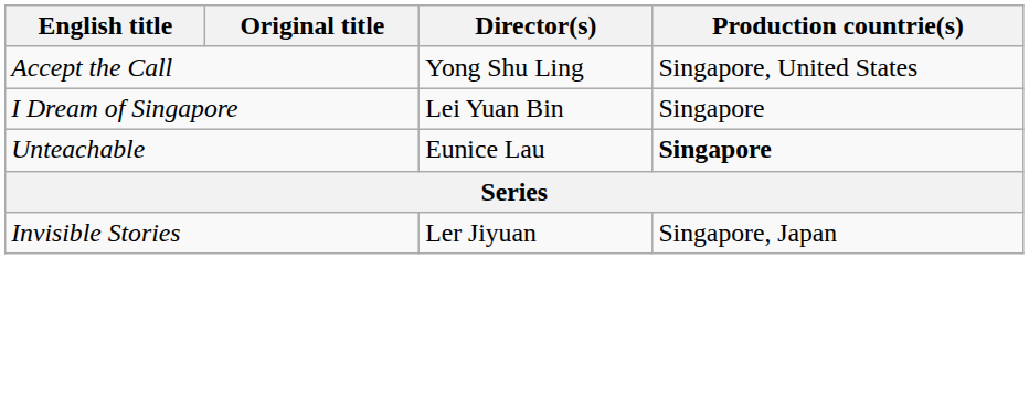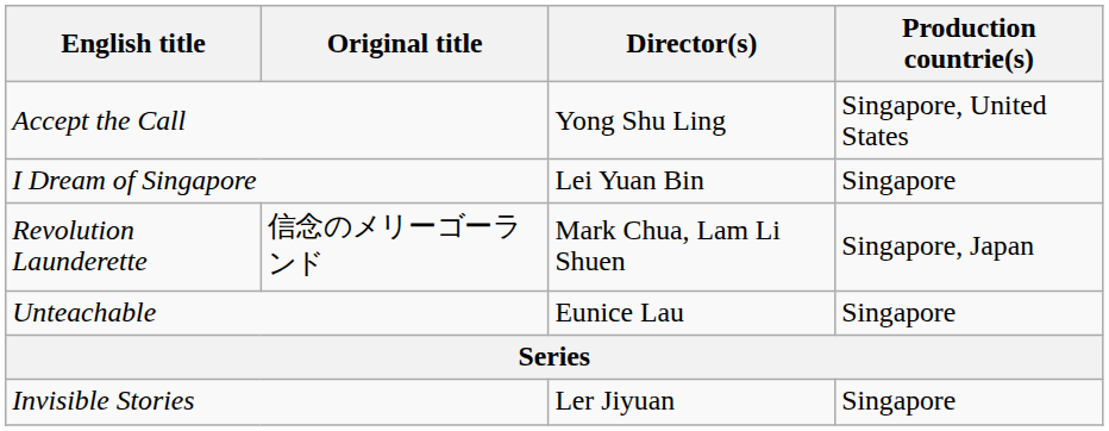 <table class="sortable wikitable" style="width:100%; margin-bottom:4px">
 <tr>
 <th scope="col">English title</th>
 <th scope="col">Original title</th>
 <th scope="col">Director(s)</th>
 <th scope="col">Production countrie(s)</th>
 </tr>
 <tr>
 <td colspan="2"><em>Accept the Call</em></td>
 <td>Yong Shu Ling</td>
 <td>Singapore, United States</td>
 </tr>
 <tr>
 <td colspan="2"><em>I Dream of Singapore</em></td>
 <td>Lei Yuan Bin</td>
 <td>Singapore</td>
 </tr>
 <tr>
+<td><em>Revolution Launderette</em></td>
+<td>信念のメリーゴーランド</td>
+<td>Mark Chua, Lam Li Shuen</td>
+<td>Singapore, Japan</td>
+</tr>
+<tr>
 <td colspan="2"><em>Unteachable</em></td>
 <td>Eunice Lau</td>
-<td><strong>Singapore</strong></td>
+<td>Singapore</td>
 </tr>
 <tr>
 <th colspan="4">Series</th>
 </tr>
 <tr>
 <td colspan="2"><em>Invisible Stories</em> </td>
 <td>Ler Jiyuan</td>
-<td>Singapore, Japan</td>
+<td>Singapore</td>
 </tr>
 </table>
